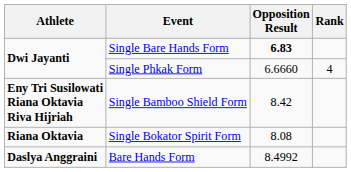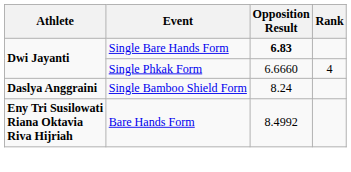 <table class="wikitable" style="font-size:85%">
 <tr>
 <th>Athlete</th>
 <th>Event</th>
 <th>Opposition<br>Result</th>
 <th>Rank</th>
 </tr>
 <tr align=center>
 <td align=left rowspan="2"><strong>Dwi Jayanti</strong></td>
 <td align=left><a href='#'>Single Bare Hands Form</a></td>
 <td><strong>6.83</strong></td>
 <td></td>
 </tr>
 <tr align=center>
 <td align=left><a href='#'>Single Phkak Form</a></td>
 <td>6.6660</td>
 <td>4</td>
 </tr>
 <tr align=center>
-<td align=left><strong>Eny Tri Susilowati<br>Riana Oktavia<br>Riva Hijriah</strong></td>
+<td align=left><strong>Daslya Anggraini</strong></td>
 <td align=left><a href='#'>Single Bamboo Shield Form</a></td>
-<td>8.42</td>
+<td>8.24</td>
 <td></td>
 </tr>
 <tr align=center>
-<td align=left><strong>Riana Oktavia</strong></td>
-<td align=left><a href='#'>Single Bokator Spirit Form</a></td>
-<td>8.08</td>
-<td></td>
-</tr>
-<tr align=center>
-<td align=left><strong>Daslya Anggraini</strong></td>
+<td align=left><strong>Eny Tri Susilowati<br>Riana Oktavia<br>Riva Hijriah</strong></td>
 <td align=left><a href='#'>Bare Hands Form</a></td>
 <td>8.4992</td>
 <td></td>
 </tr>
 </table>
